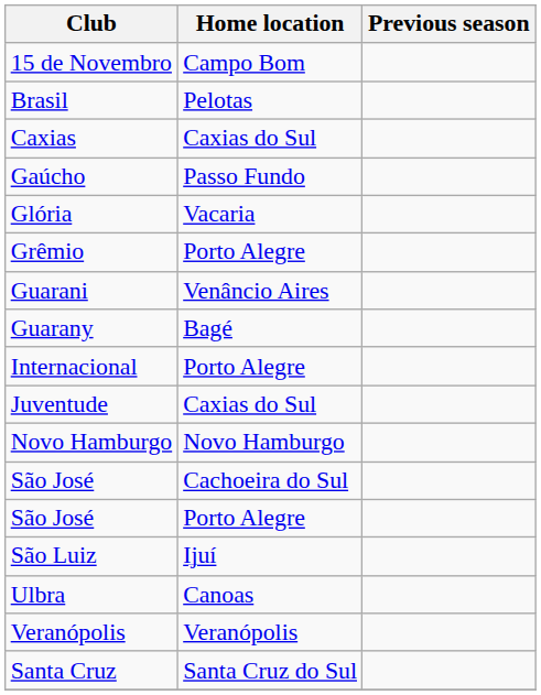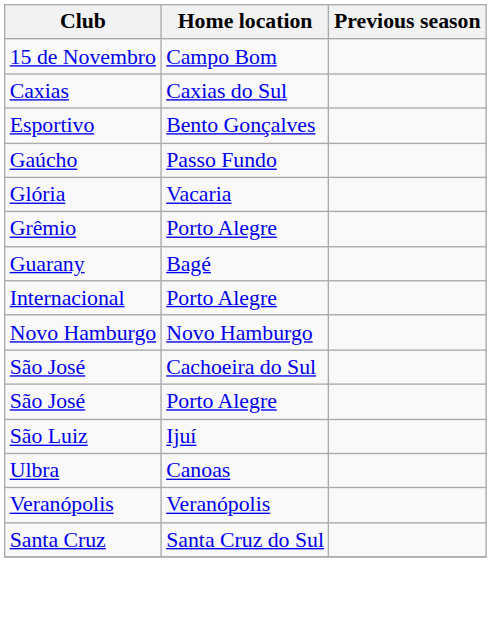 <table class="wikitable sortable">
 <tr>
 <th>Club</th>
 <th>Home location</th>
 <th>Previous season</th>
 </tr>
 <tr>
 <td><a href='#'>15 de Novembro</a></td>
 <td><a href='#'>Campo Bom</a></td>
 <td></td>
 </tr>
 <tr>
-<td><a href='#'>Brasil</a></td>
-<td><a href='#'>Pelotas</a></td>
+<td><a href='#'>Caxias</a></td>
+<td><a href='#'>Caxias do Sul</a></td>
 <td></td>
 </tr>
 <tr>
-<td><a href='#'>Caxias</a></td>
-<td><a href='#'>Caxias do Sul</a></td>
+<td><a href='#'>Esportivo</a></td>
+<td><a href='#'>Bento Gonçalves</a></td>
 <td></td>
 </tr>
 <tr>
 <td><a href='#'>Gaúcho</a></td>
 <td><a href='#'>Passo Fundo</a></td>
 <td></td>
 </tr>
 <tr>
 <td><a href='#'>Glória</a></td>
 <td><a href='#'>Vacaria</a></td>
 <td></td>
 </tr>
 <tr>
 <td><a href='#'>Grêmio</a></td>
 <td><a href='#'>Porto Alegre</a></td>
 <td></td>
 </tr>
 <tr>
-<td><a href='#'>Guarani</a></td>
-<td><a href='#'>Venâncio Aires</a></td>
-<td></td>
-</tr>
-<tr>
 <td><a href='#'>Guarany</a></td>
 <td><a href='#'>Bagé</a></td>
 <td></td>
 </tr>
 <tr>
 <td><a href='#'>Internacional</a></td>
 <td><a href='#'>Porto Alegre</a></td>
-<td></td>
-</tr>
-<tr>
-<td><a href='#'>Juventude</a></td>
-<td><a href='#'>Caxias do Sul</a></td>
 <td></td>
 </tr>
 <tr>
 <td><a href='#'>Novo Hamburgo</a></td>
 <td><a href='#'>Novo Hamburgo</a></td>
 <td></td>
 </tr>
 <tr>
 <td><a href='#'>São José</a></td>
 <td><a href='#'>Cachoeira do Sul</a></td>
 <td></td>
 </tr>
 <tr>
 <td><a href='#'>São José</a></td>
 <td><a href='#'>Porto Alegre</a></td>
 <td></td>
 </tr>
 <tr>
 <td><a href='#'>São Luiz</a></td>
 <td><a href='#'>Ijuí</a></td>
 <td></td>
 </tr>
 <tr>
 <td><a href='#'>Ulbra</a></td>
 <td><a href='#'>Canoas</a></td>
 <td></td>
 </tr>
 <tr>
 <td><a href='#'>Veranópolis</a></td>
 <td><a href='#'>Veranópolis</a></td>
 <td></td>
 </tr>
 <tr>
 <td><a href='#'>Santa Cruz</a></td>
 <td><a href='#'>Santa Cruz do Sul</a></td>
 <td></td>
 </tr>
 <tr>
 </tr>
 </table>
